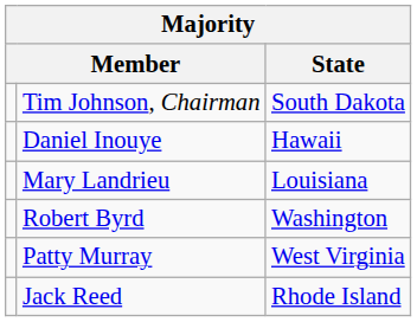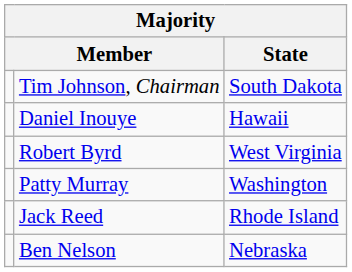 <table class=wikitable>
 <tr>
 <th colspan=3>Majority</th>
 </tr>
 <tr>
 <th colspan=2>Member</th>
 <th>State</th>
 </tr>
 <tr>
 <td></td>
 <td><a href='#'>Tim Johnson</a>, <em>Chairman</em></td>
 <td><a href='#'>South Dakota</a></td>
 </tr>
 <tr>
 <td></td>
 <td><a href='#'>Daniel Inouye</a></td>
 <td><a href='#'>Hawaii</a></td>
 </tr>
 <tr>
 <td></td>
-<td><a href='#'>Mary Landrieu</a></td>
-<td><a href='#'>Louisiana</a></td>
-</tr>
-<tr>
-<td></td>
 <td><a href='#'>Robert Byrd</a></td>
-<td><a href='#'>Washington</a></td>
+<td><a href='#'>West Virginia</a></td>
 </tr>
 <tr>
 <td></td>
 <td><a href='#'>Patty Murray</a></td>
-<td><a href='#'>West Virginia</a></td>
+<td><a href='#'>Washington</a></td>
 </tr>
 <tr>
 <td></td>
 <td><a href='#'>Jack Reed</a></td>
 <td><a href='#'>Rhode Island</a></td>
 </tr>
+<tr>
+<td></td>
+<td><a href='#'>Ben Nelson</a></td>
+<td><a href='#'>Nebraska</a></td>
+</tr>
 </table>
